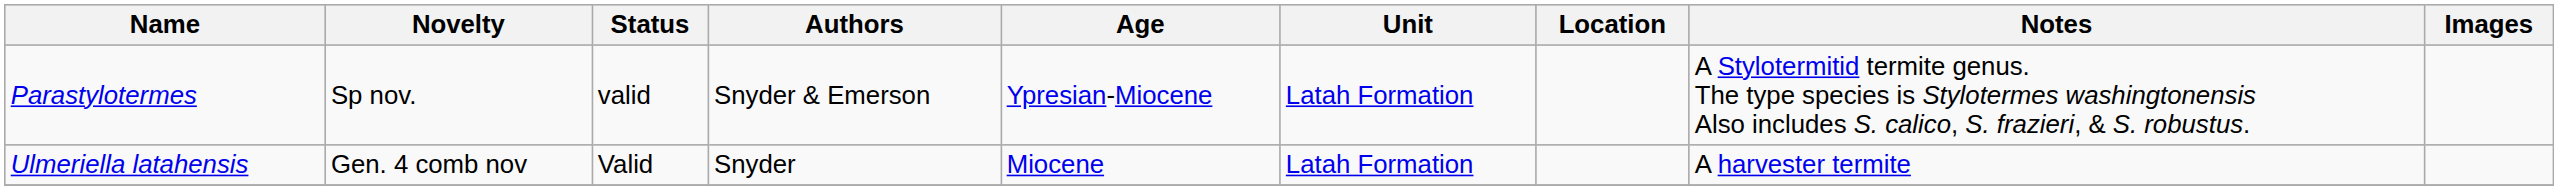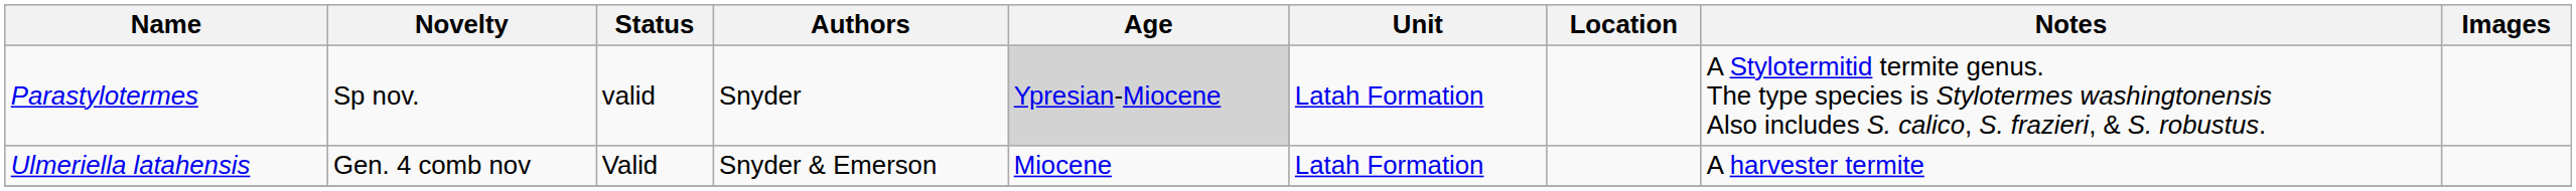 <table class="wikitable sortable" align="center" width="100%">
 <tr>
 <th>Name</th>
 <th>Novelty</th>
 <th>Status</th>
 <th>Authors</th>
 <th>Age</th>
 <th>Unit</th>
 <th>Location</th>
 <th>Notes</th>
 <th>Images</th>
 </tr>
 <tr>
 <td><em><a href='#'>Parastylotermes</a></em></td>
 <td>Sp nov.</td>
 <td>valid</td>
-<td>Snyder & Emerson</td>
-<td><a href='#'>Ypresian</a>-<a href='#'>Miocene</a></td>
+<td>Snyder</td>
+<td style="background: lightgrey;"><a href='#'>Ypresian</a>-<a href='#'>Miocene</a></td>
 <td><a href='#'>Latah Formation</a></td>
 <td><br></td>
 <td>A <a href='#'>Stylotermitid</a> termite genus.<br> The type species is <em>Stylotermes washingtonensis</em><br> Also includes <em>S. calico</em>, <em>S. frazieri</em>, & <em>S. robustus</em>.</td>
 <td></td>
 </tr>
 <tr>
 <td><em><a href='#'>Ulmeriella latahensis</a></em></td>
 <td>Gen. 4 comb nov</td>
 <td>Valid</td>
-<td>Snyder</td>
+<td>Snyder & Emerson</td>
 <td><a href='#'>Miocene</a></td>
 <td><a href='#'>Latah Formation</a></td>
 <td><br></td>
 <td>A <a href='#'>harvester termite</a></td>
 <td></td>
 </tr>
 <tr>
 </tr>
 </table>
